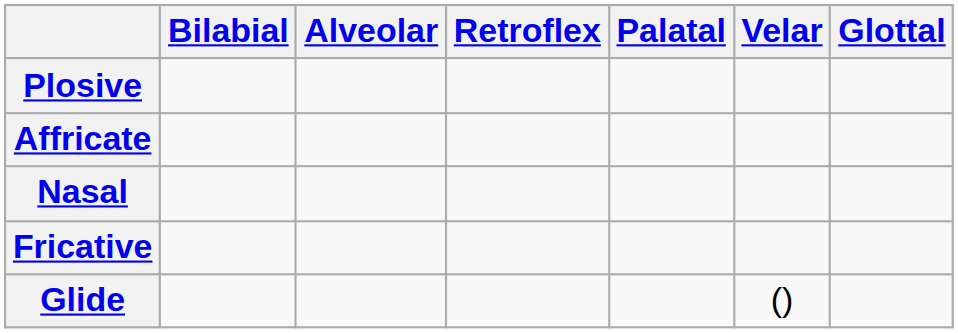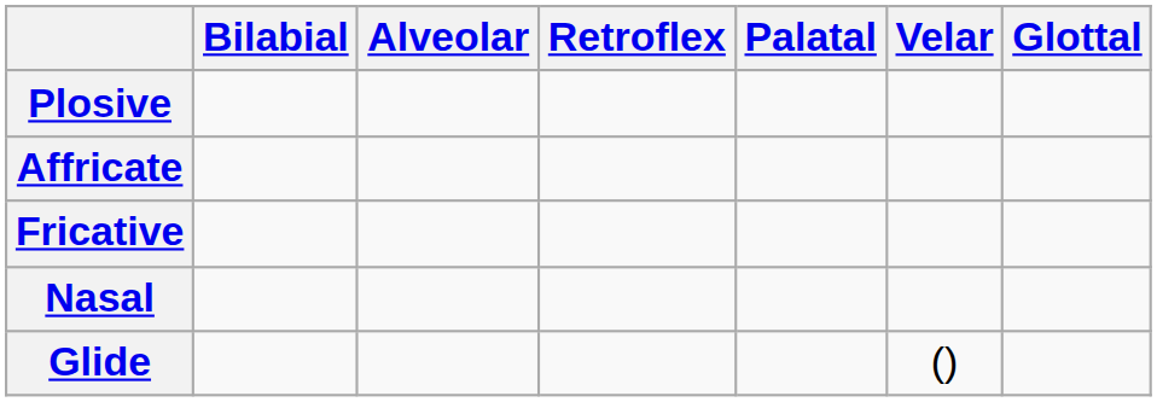 <table class="wikitable" style="text-align:center">
 <tr>
 <th></th>
 <th><a href='#'>Bilabial</a></th>
 <th><a href='#'>Alveolar</a></th>
 <th><a href='#'>Retroflex</a></th>
 <th><a href='#'>Palatal</a></th>
 <th><a href='#'>Velar</a></th>
 <th><a href='#'>Glottal</a></th>
 </tr>
 <tr>
 <th><a href='#'>Plosive</a></th>
 <td></td>
 <td></td>
 <td></td>
 <td></td>
 <td></td>
 <td></td>
 </tr>
 <tr>
 <th><a href='#'>Affricate</a></th>
 <td></td>
 <td></td>
 <td></td>
 <td></td>
 <td></td>
 <td></td>
 </tr>
 <tr>
-<th><a href='#'>Nasal</a></th>
+<th><a href='#'>Fricative</a></th>
 <td></td>
 <td></td>
 <td></td>
 <td></td>
 <td></td>
 <td></td>
 </tr>
 <tr>
-<th><a href='#'>Fricative</a></th>
+<th><a href='#'>Nasal</a></th>
 <td></td>
 <td></td>
 <td></td>
 <td></td>
 <td></td>
 <td></td>
 </tr>
 <tr>
 <th><a href='#'>Glide</a></th>
 <td></td>
 <td></td>
 <td></td>
 <td></td>
 <td>()</td>
 <td></td>
 </tr>
 </table>
